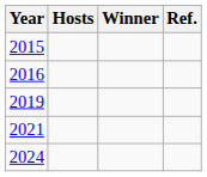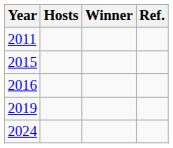 <table class=wikitable>
 <tr>
 <th>Year</th>
 <th>Hosts</th>
 <th>Winner</th>
 <th>Ref.</th>
+</tr>
+<tr>
+<td><a href='#'>2011</a></td>
+<td></td>
+<td style="text-align:left"></td>
+<td></td>
 </tr>
 <tr>
 <td><a href='#'>2015</a></td>
 <td></td>
 <td style="text-align:left"></td>
 <td></td>
 </tr>
 <tr>
 <td><a href='#'>2016</a></td>
 <td></td>
 <td style="text-align:left"></td>
 <td></td>
 </tr>
 <tr>
 <td><a href='#'>2019</a></td>
 <td></td>
 <td style="text-align:left"></td>
 <td></td>
 </tr>
 <tr>
-<td><a href='#'>2021</a></td>
-<td></td>
-<td style="text-align:left"></td>
-<td></td>
-</tr>
-<tr>
 <td><a href='#'>2024</a></td>
 <td></td>
 <td style="text-align:left"></td>
 <td></td>
 </tr>
 </table>
